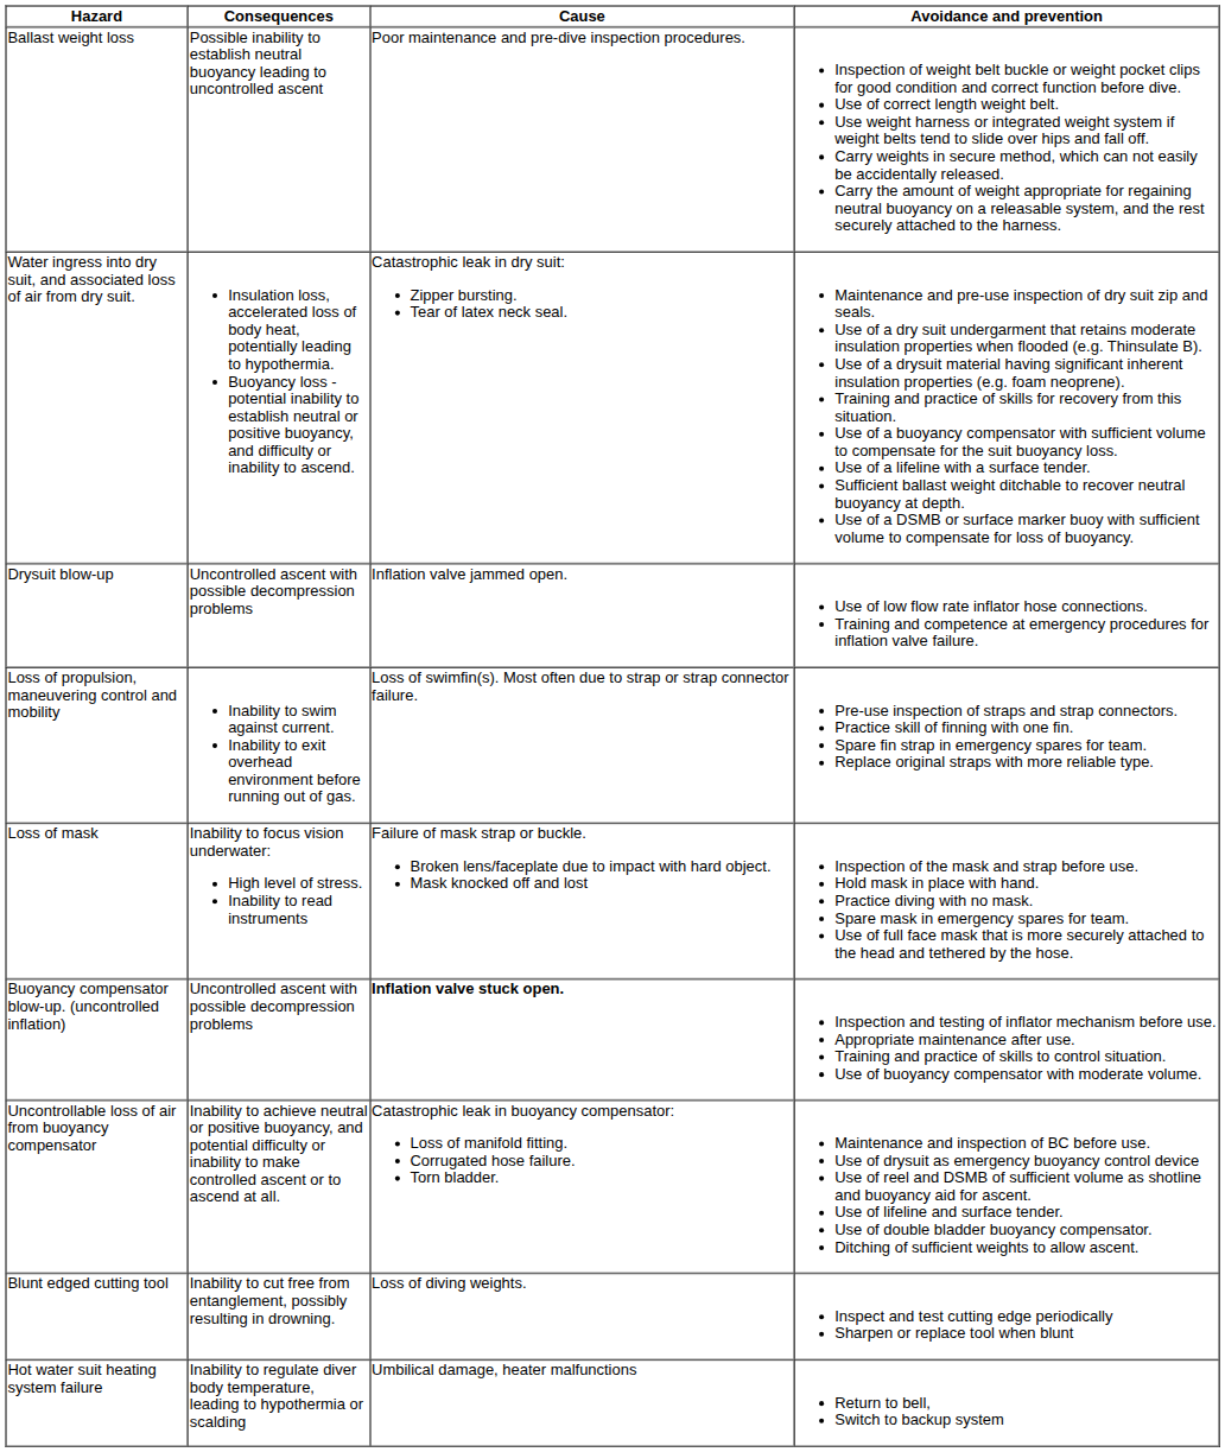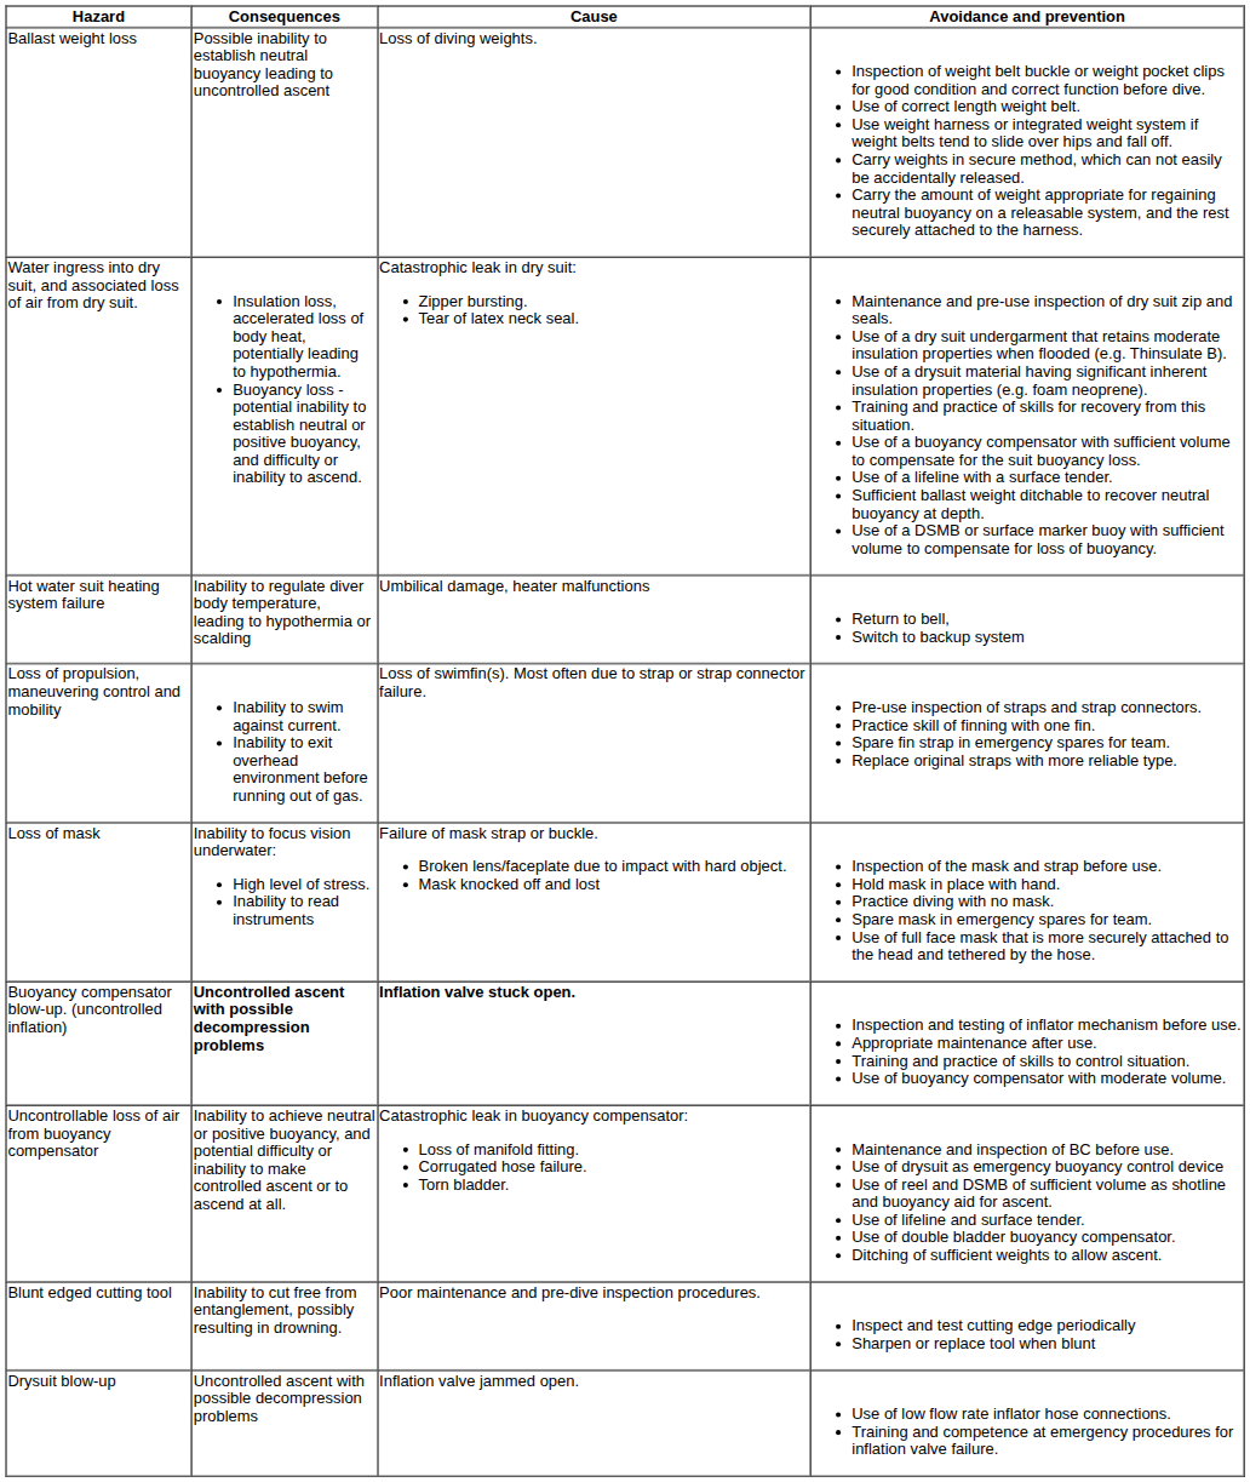 <table cellspacing="0" border="1" bgcolor="white">
 <tr>
 <th scope="col" width="15%">Hazard</th>
 <th scope="col" width="15%">Consequences</th>
 <th scope="col" width="35%">Cause</th>
 <th scope="col" width="35%">Avoidance and prevention</th>
 </tr>
 <tr valign="top">
 <td>Ballast weight loss</td>
 <td>Possible inability to establish neutral buoyancy leading to uncontrolled ascent</td>
-<td>Poor maintenance and pre-dive inspection procedures.</td>
+<td>Loss of diving weights.</td>
 <td><br><ul><li>Inspection of weight belt buckle or weight pocket clips for good condition and correct function before dive.</li><li>Use of correct length weight belt.</li><li>Use weight harness or integrated weight system if weight belts tend to slide over hips and fall off.</li><li>Carry weights in secure method, which can not easily be accidentally released.</li><li>Carry the amount of weight appropriate for regaining neutral buoyancy on a releasable system, and the rest securely attached to the harness.</li></ul></td>
 </tr>
 <tr valign="top">
 <td>Water ingress into dry suit, and associated loss of air from dry suit.</td>
 <td><br><ul><li>Insulation loss, accelerated loss of body heat, potentially leading to hypothermia.</li><li>Buoyancy loss - potential inability to establish neutral or positive buoyancy, and difficulty or inability to ascend.</li></ul></td>
 <td>Catastrophic leak in dry suit:<br><ul><li>Zipper bursting.</li><li>Tear of latex neck seal.</li></ul></td>
 <td><br><ul><li>Maintenance and pre-use inspection of dry suit zip and seals.</li><li>Use of a dry suit undergarment that retains moderate insulation properties when flooded (e.g. Thinsulate B).</li><li>Use of a drysuit material having significant inherent insulation properties (e.g. foam neoprene).</li><li>Training and practice of skills for recovery from this situation.</li><li>Use of a buoyancy compensator with sufficient volume to compensate for the suit buoyancy loss.</li><li>Use of a lifeline with a surface tender.</li><li>Sufficient ballast weight ditchable to recover neutral buoyancy at depth.</li><li>Use of a DSMB or surface marker buoy with sufficient volume to compensate for loss of buoyancy.</li></ul></td>
 </tr>
-<tr valign="top">
-<td>Drysuit blow-up</td>
-<td>Uncontrolled ascent with possible decompression problems</td>
-<td>Inflation valve jammed open.</td>
-<td><br><ul><li>Use of low flow rate inflator hose connections.</li><li>Training and competence at emergency procedures for inflation valve failure.</li></ul></td>
+<tr - valign="top">
+<td>Hot water suit heating system failure</td>
+<td>Inability to regulate diver body temperature, leading to hypothermia or scalding</td>
+<td>Umbilical damage, heater malfunctions</td>
+<td><br><ul><li>Return to bell,</li><li>Switch to backup system</li></ul></td>
 </tr>
 <tr valign="top">
 <td>Loss of propulsion, maneuvering control and mobility</td>
 <td><br><ul><li>Inability to swim against current.</li><li>Inability to exit overhead environment before running out of gas.</li></ul></td>
 <td>Loss of swimfin(s). Most often due to strap or strap connector failure.</td>
 <td><br><ul><li>Pre-use inspection of straps and strap connectors.</li><li>Practice skill of finning with one fin.</li><li>Spare fin strap in emergency spares for team.</li><li>Replace original straps with more reliable type.</li></ul></td>
 </tr>
 <tr valign="top">
 <td>Loss of mask</td>
 <td>Inability to focus vision underwater:<br><ul><li>High level of stress.</li><li>Inability to read instruments</li></ul></td>
 <td>Failure of mask strap or buckle.<br><ul><li>Broken lens/faceplate due to impact with hard object.</li><li>Mask knocked off and lost</li></ul></td>
 <td><br><ul><li>Inspection of the mask and strap before use.</li><li>Hold mask in place with hand.</li><li>Practice diving with no mask.</li><li>Spare mask in emergency spares for team.</li><li>Use of full face mask that is more securely attached to the head and tethered by the hose.</li></ul></td>
 </tr>
 <tr valign="top">
 <td>Buoyancy compensator blow-up. (uncontrolled inflation)</td>
-<td>Uncontrolled ascent with possible decompression problems</td>
+<td><strong>Uncontrolled ascent with possible decompression problems</strong></td>
 <td><strong>Inflation valve stuck open.</strong></td>
 <td><br><ul><li>Inspection and testing of inflator mechanism before use.</li><li>Appropriate maintenance after use.</li><li>Training and practice of skills to control situation.</li><li>Use of buoyancy compensator with moderate volume.</li></ul></td>
 </tr>
 <tr valign="top">
 <td>Uncontrollable loss of air from buoyancy compensator</td>
 <td>Inability to achieve neutral or positive buoyancy, and potential difficulty or inability to make controlled ascent or to ascend at all.</td>
 <td>Catastrophic leak in buoyancy compensator:<br><ul><li>Loss of manifold fitting.</li><li>Corrugated hose failure.</li><li>Torn bladder.</li></ul></td>
 <td><br><ul><li>Maintenance and inspection of BC before use.</li><li>Use of drysuit as emergency buoyancy control device</li><li>Use of reel and DSMB of sufficient volume as shotline and buoyancy aid for ascent.</li><li>Use of lifeline and surface tender.</li><li>Use of double bladder buoyancy compensator.</li><li>Ditching of sufficient weights to allow ascent.</li></ul></td>
 </tr>
 <tr valign="top">
 <td>Blunt edged cutting tool</td>
 <td>Inability to cut free from entanglement, possibly resulting in drowning.</td>
-<td>Loss of diving weights.</td>
+<td>Poor maintenance and pre-dive inspection procedures.</td>
 <td><br><ul><li>Inspect and test cutting edge periodically</li><li>Sharpen or replace tool when blunt</li></ul></td>
 </tr>
-<tr - valign="top">
-<td>Hot water suit heating system failure</td>
-<td>Inability to regulate diver body temperature, leading to hypothermia or scalding</td>
-<td>Umbilical damage, heater malfunctions</td>
-<td><br><ul><li>Return to bell,</li><li>Switch to backup system</li></ul></td>
+<tr valign="top">
+<td>Drysuit blow-up</td>
+<td>Uncontrolled ascent with possible decompression problems</td>
+<td>Inflation valve jammed open.</td>
+<td><br><ul><li>Use of low flow rate inflator hose connections.</li><li>Training and competence at emergency procedures for inflation valve failure.</li></ul></td>
 </tr>
 </table>
